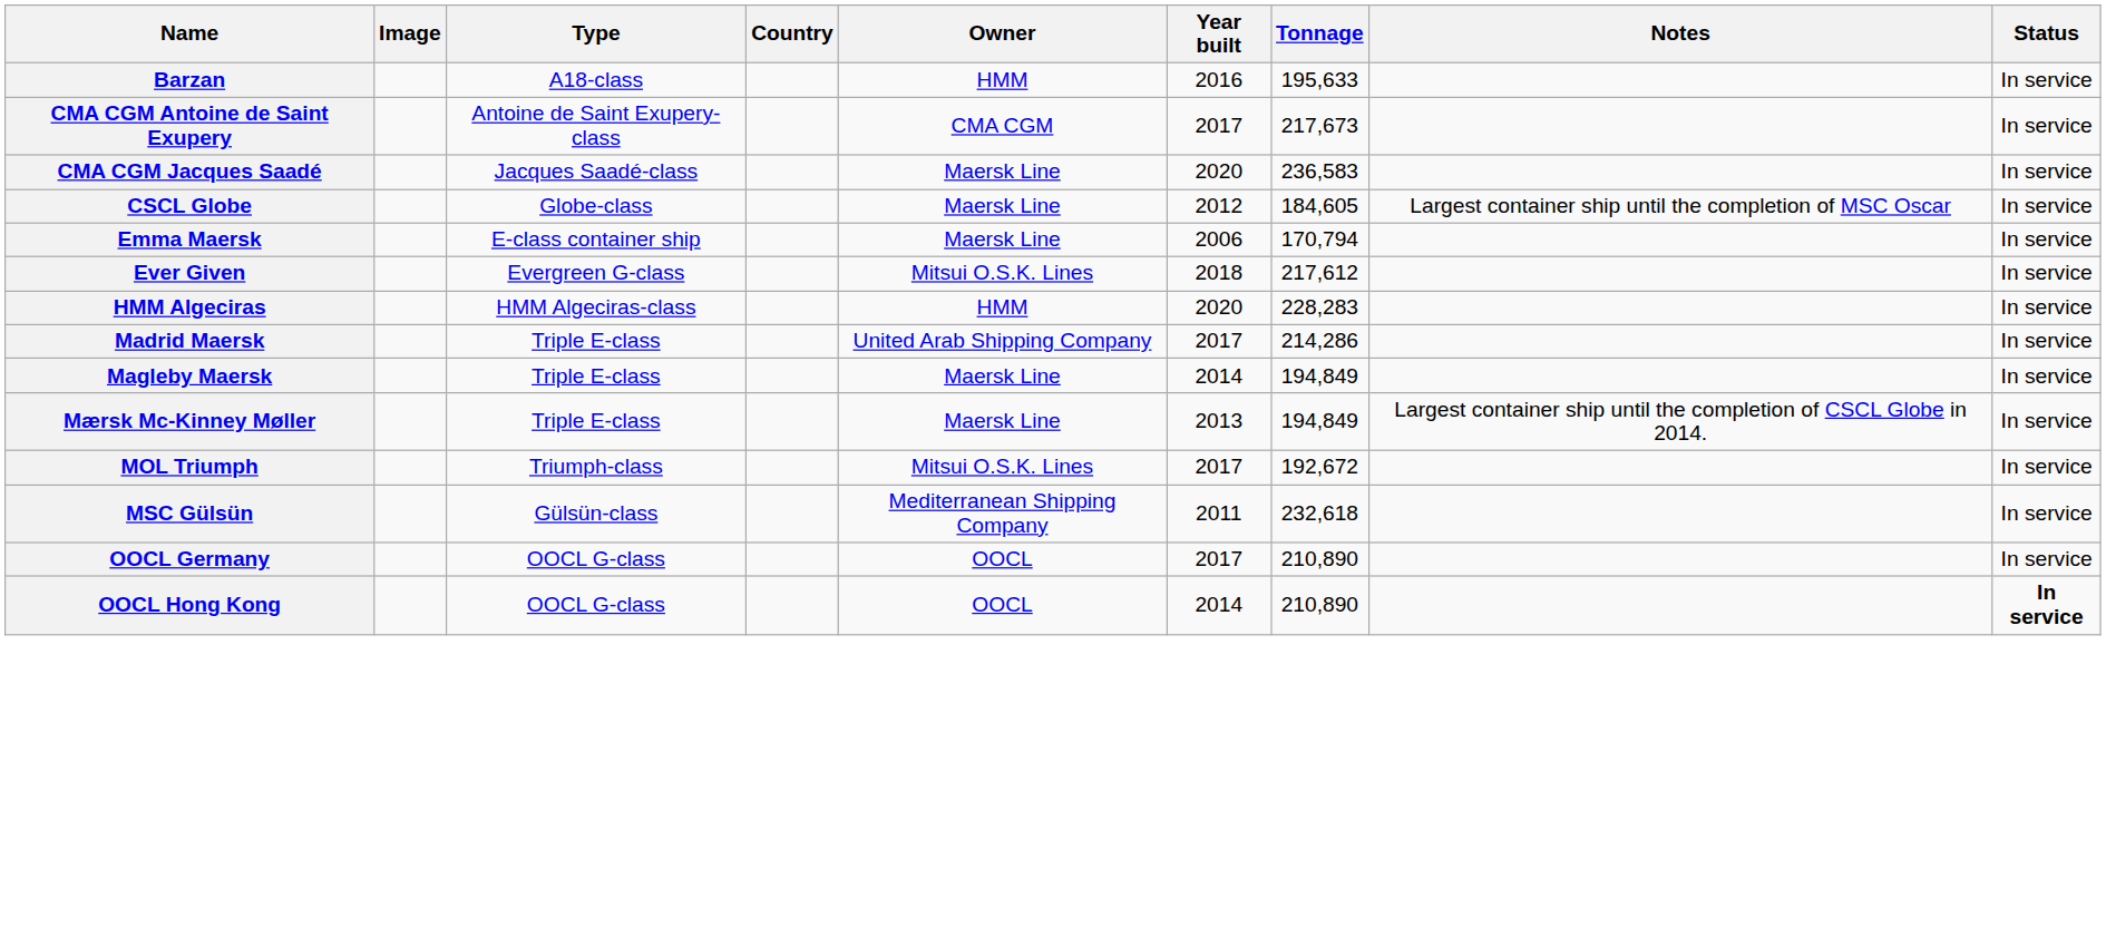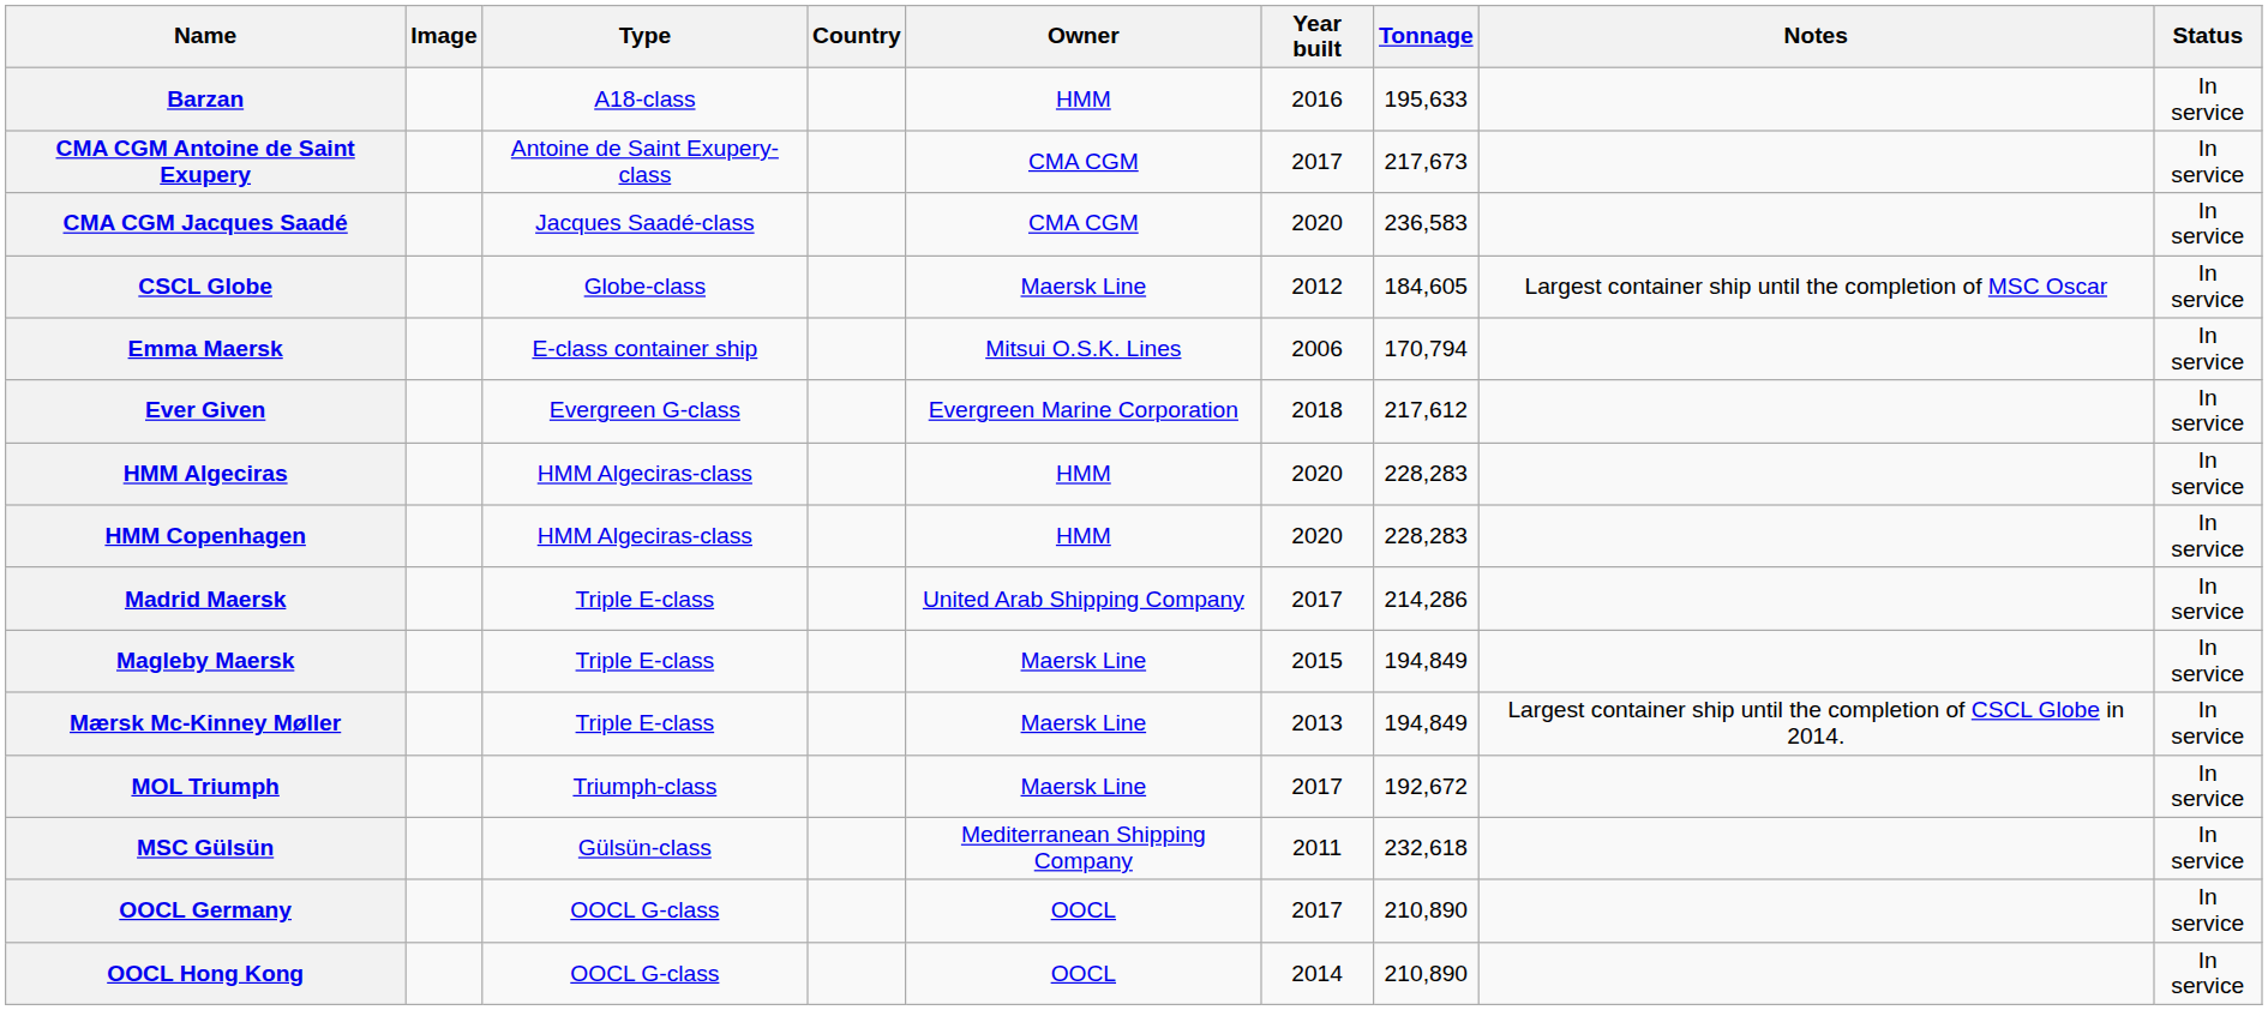 <table class="wikitable sortable" style="text-align:center">
 <tr>
 <th>Name</th>
 <th>Image</th>
 <th>Type</th>
 <th>Country</th>
 <th>Owner</th>
 <th>Year built</th>
 <th><a href='#'>Tonnage</a></th>
 <th>Notes</th>
 <th>Status</th>
 </tr>
 <tr>
 <th><a href='#'>Barzan</a></th>
 <td></td>
 <td><a href='#'>A18-class</a></td>
 <td></td>
 <td><a href='#'>HMM</a></td>
 <td>2016</td>
 <td>195,633</td>
 <td></td>
 <td>In service</td>
 </tr>
 <tr>
 <th><a href='#'>CMA CGM Antoine de Saint Exupery</a></th>
 <td></td>
 <td><a href='#'>Antoine de Saint Exupery-class</a></td>
 <td></td>
 <td><a href='#'>CMA CGM</a></td>
 <td>2017</td>
 <td>217,673</td>
 <td></td>
 <td>In service</td>
 </tr>
 <tr>
 <th><a href='#'>CMA CGM Jacques Saadé</a></th>
 <td></td>
 <td><a href='#'>Jacques Saadé-class</a></td>
 <td></td>
-<td><a href='#'>Maersk Line</a></td>
+<td><a href='#'>CMA CGM</a></td>
 <td>2020</td>
 <td>236,583</td>
 <td></td>
 <td>In service</td>
 </tr>
 <tr>
 <th><a href='#'>CSCL Globe</a></th>
 <td></td>
 <td><a href='#'>Globe-class</a></td>
 <td></td>
 <td><a href='#'>Maersk Line</a></td>
 <td>2012</td>
 <td>184,605</td>
 <td>Largest container ship until the completion of <a href='#'>MSC Oscar</a></td>
 <td>In service</td>
 </tr>
 <tr>
 <th><a href='#'>Emma Maersk</a></th>
 <td></td>
 <td><a href='#'>E-class container ship</a></td>
 <td></td>
-<td><a href='#'>Maersk Line</a></td>
+<td><a href='#'>Mitsui O.S.K. Lines</a></td>
 <td>2006</td>
 <td>170,794</td>
 <td></td>
 <td>In service</td>
 </tr>
 <tr>
 <th><a href='#'>Ever Given</a></th>
 <td></td>
 <td><a href='#'>Evergreen G-class</a></td>
 <td></td>
-<td><a href='#'>Mitsui O.S.K. Lines</a></td>
+<td><a href='#'>Evergreen Marine Corporation</a></td>
 <td>2018</td>
 <td>217,612</td>
 <td></td>
 <td>In service</td>
 </tr>
 <tr>
 <th><a href='#'>HMM Algeciras</a></th>
+<td></td>
+<td><a href='#'>HMM Algeciras-class</a></td>
+<td></td>
+<td><a href='#'>HMM</a></td>
+<td>2020</td>
+<td>228,283</td>
+<td></td>
+<td>In service</td>
+</tr>
+<tr>
+<th><a href='#'>HMM Copenhagen</a></th>
 <td></td>
 <td><a href='#'>HMM Algeciras-class</a></td>
 <td></td>
 <td><a href='#'>HMM</a></td>
 <td>2020</td>
 <td>228,283</td>
 <td></td>
 <td>In service</td>
 </tr>
 <tr>
 <th><a href='#'>Madrid Maersk</a></th>
 <td></td>
 <td><a href='#'>Triple E-class</a></td>
 <td></td>
 <td><a href='#'>United Arab Shipping Company</a></td>
 <td>2017</td>
 <td>214,286</td>
 <td></td>
 <td>In service</td>
 </tr>
 <tr>
 <th><a href='#'>Magleby Maersk</a></th>
 <td></td>
 <td><a href='#'>Triple E-class</a></td>
 <td></td>
 <td><a href='#'>Maersk Line</a></td>
-<td>2014</td>
+<td>2015</td>
 <td>194,849</td>
 <td></td>
 <td>In service</td>
 </tr>
 <tr>
 <th><a href='#'>Mærsk Mc-Kinney Møller</a></th>
 <td></td>
 <td><a href='#'>Triple E-class</a></td>
 <td></td>
 <td><a href='#'>Maersk Line</a></td>
 <td>2013</td>
 <td>194,849</td>
 <td>Largest container ship until the completion of <a href='#'>CSCL Globe</a> in 2014.</td>
 <td>In service</td>
 </tr>
 <tr>
 <th><a href='#'>MOL Triumph</a></th>
 <td></td>
 <td><a href='#'>Triumph-class</a></td>
 <td></td>
-<td><a href='#'>Mitsui O.S.K. Lines</a></td>
+<td><a href='#'>Maersk Line</a></td>
 <td>2017</td>
 <td>192,672</td>
 <td></td>
 <td>In service</td>
 </tr>
 <tr>
 <th><a href='#'>MSC Gülsün</a></th>
 <td></td>
 <td><a href='#'>Gülsün-class</a></td>
 <td></td>
 <td><a href='#'>Mediterranean Shipping Company</a></td>
 <td>2011</td>
 <td>232,618</td>
 <td></td>
 <td>In service</td>
 </tr>
 <tr>
 <th><a href='#'>OOCL Germany</a></th>
 <td></td>
 <td><a href='#'>OOCL G-class</a></td>
 <td></td>
 <td><a href='#'>OOCL</a></td>
 <td>2017</td>
 <td>210,890</td>
 <td></td>
 <td>In service</td>
 </tr>
 <tr>
 <th><a href='#'>OOCL Hong Kong</a></th>
 <td></td>
 <td><a href='#'>OOCL G-class</a></td>
 <td></td>
 <td><a href='#'>OOCL</a></td>
 <td>2014</td>
 <td>210,890</td>
 <td></td>
-<td><strong>In service</strong></td>
+<td>In service</td>
 </tr>
 </table>
